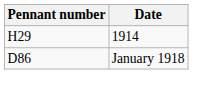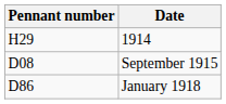 <table class="wikitable" style="text-align:left">
 <tr>
 <th>Pennant number</th>
 <th>Date</th>
 </tr>
 <tr>
 <td>H29</td>
 <td>1914</td>
 </tr>
 <tr>
+<td>D08</td>
+<td>September 1915</td>
+</tr>
+<tr>
 <td>D86</td>
 <td>January 1918</td>
 </tr>
 </table>
